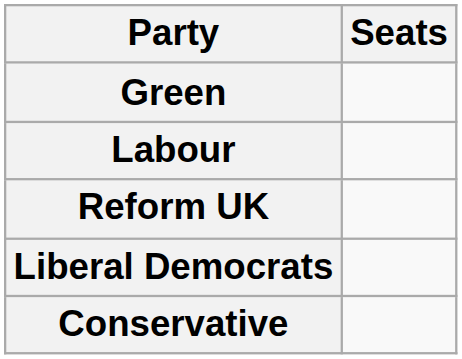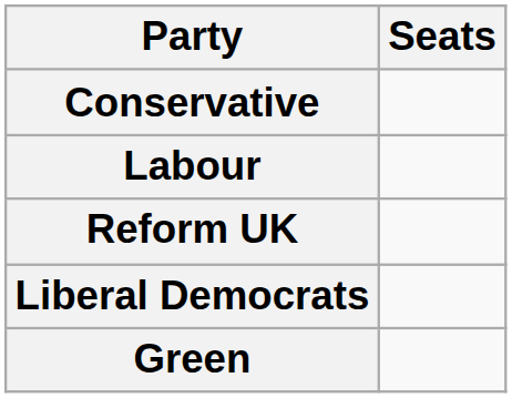 <table class="floatright plainrowheaders wikitable">
 <tr>
 <th scope="col">Party</th>
 <th scope="col">Seats</th>
 </tr>
 <tr>
-<th scope="row">Green</th>
+<th scope="row">Conservative</th>
 <td></td>
 </tr>
 <tr>
 <th scope="row">Labour</th>
 <td></td>
 </tr>
 <tr>
 <th scope="row">Reform UK</th>
 <td></td>
 </tr>
 <tr>
 <th scope="row">Liberal Democrats</th>
 <td></td>
 </tr>
 <tr>
-<th scope="row">Conservative</th>
+<th scope="row">Green</th>
 <td></td>
 </tr>
 </table>
